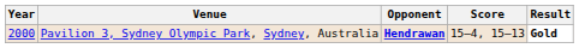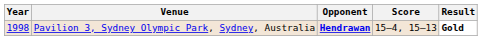 <table class="sortable wikitable" style="font-size: 90%;">
 <tr>
 <th>Year</th>
 <th>Venue</th>
 <th>Opponent</th>
 <th>Score</th>
 <th>Result</th>
 </tr>
 <tr style="background:#F3E6D7">
-<td align="center"><a href='#'>2000</a></td>
+<td align="center"><a href='#'>1998</a></td>
 <td align="left"><a href='#'>Pavilion 3, Sydney Olympic Park</a>, <a href='#'>Sydney</a>, Australia</td>
 <td align="left"><strong> <a href='#'>Hendrawan</a></strong></td>
 <td align="left">15–4, 15–13</td>
 <td style="text-align:left; background:white"> <strong>Gold</strong></td>
 </tr>
 </table>
